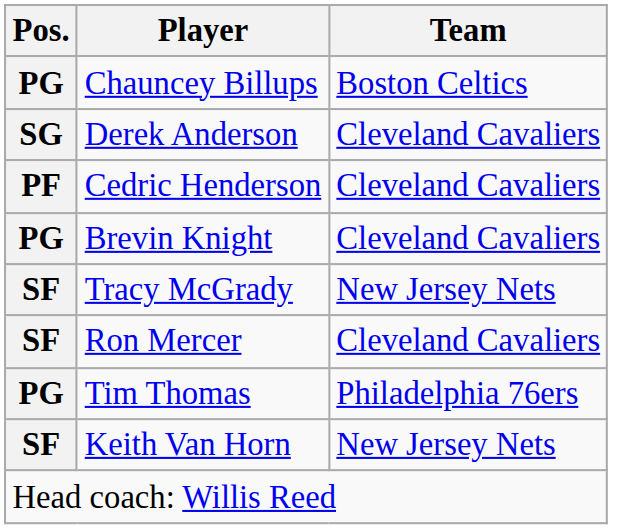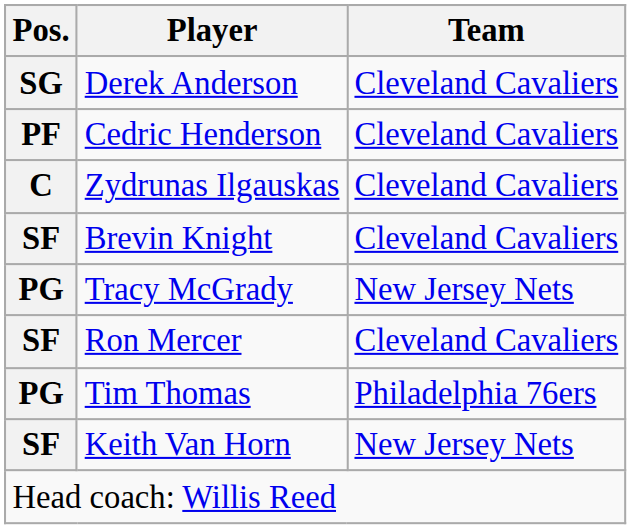 <table class="wikitable">
 <tr>
 <th>Pos.</th>
 <th>Player</th>
 <th>Team</th>
-</tr>
-<tr>
-<th>PG</th>
-<td><a href='#'>Chauncey Billups</a></td>
-<td><a href='#'>Boston Celtics</a></td>
 </tr>
 <tr>
 <th>SG</th>
 <td><a href='#'>Derek Anderson</a></td>
 <td><a href='#'>Cleveland Cavaliers</a></td>
 </tr>
 <tr>
 <th>PF</th>
 <td><a href='#'>Cedric Henderson</a></td>
 <td><a href='#'>Cleveland Cavaliers</a></td>
 </tr>
 <tr>
-<th>PG</th>
+<th>C</th>
+<td><a href='#'>Zydrunas Ilgauskas</a></td>
+<td><a href='#'>Cleveland Cavaliers</a></td>
+</tr>
+<tr>
+<th>SF</th>
 <td><a href='#'>Brevin Knight</a></td>
 <td><a href='#'>Cleveland Cavaliers</a></td>
 </tr>
 <tr>
-<th>SF</th>
+<th>PG</th>
 <td><a href='#'>Tracy McGrady</a></td>
 <td><a href='#'>New Jersey Nets</a></td>
 </tr>
 <tr>
 <th>SF</th>
 <td><a href='#'>Ron Mercer</a></td>
 <td><a href='#'>Cleveland Cavaliers</a></td>
 </tr>
 <tr>
 <th>PG</th>
 <td><a href='#'>Tim Thomas</a></td>
 <td><a href='#'>Philadelphia 76ers</a></td>
 </tr>
 <tr>
 <th>SF</th>
 <td><a href='#'>Keith Van Horn</a></td>
 <td><a href='#'>New Jersey Nets</a></td>
 </tr>
 <tr>
 <td colspan="3">Head coach: <a href='#'>Willis Reed</a></td>
 </tr>
 </table>
